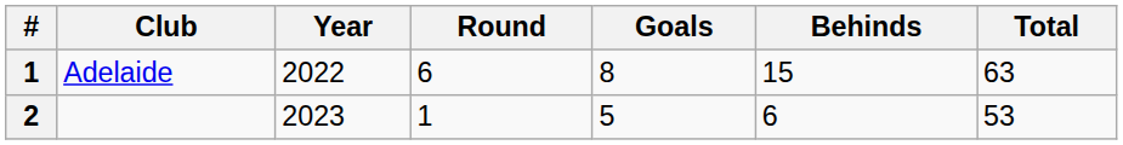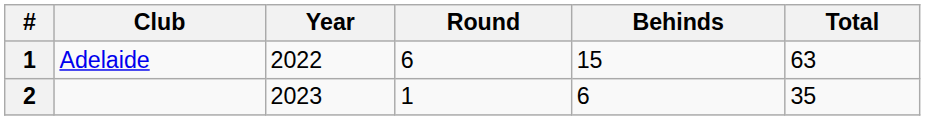 <table class="wikitable" style="width:50%">
 <tr>
 <th>#</th>
 <th>Club</th>
 <th>Year</th>
 <th>Round</th>
-<th>Goals</th>
 <th>Behinds</th>
 <th>Total</th>
 </tr>
 <tr>
 <th>1</th>
 <td><a href='#'>Adelaide</a></td>
 <td>2022</td>
 <td>6</td>
-<td>8</td>
 <td>15</td>
 <td>63</td>
 </tr>
 <tr>
 <th>2</th>
 <td></td>
 <td>2023</td>
 <td>1</td>
-<td>5</td>
 <td>6</td>
-<td>53</td>
+<td>35</td>
 </tr>
 </table>
